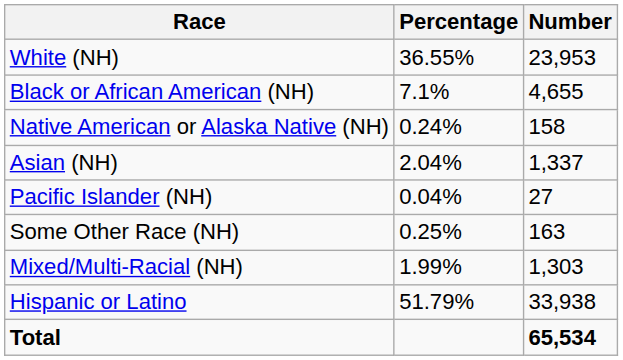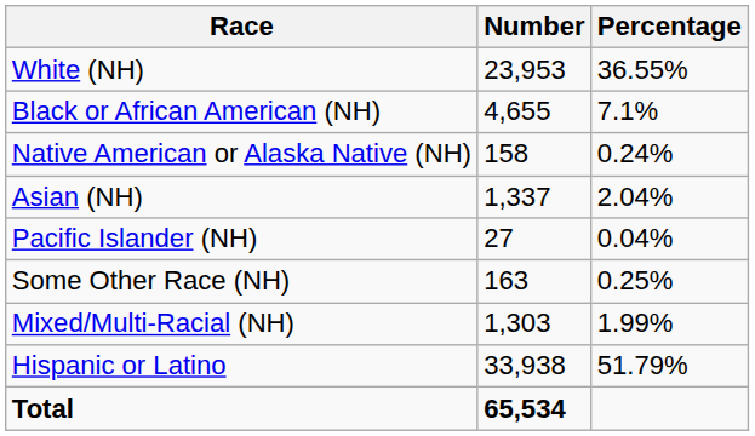 <table class="wikitable">
 <tr>
 <th>Race</th>
+<th>Number</th>
 <th>Percentage</th>
-<th>Number</th>
 </tr>
 <tr>
 <td><a href='#'>White</a> (NH)</td>
+<td>23,953</td>
 <td>36.55%</td>
-<td>23,953</td>
 </tr>
 <tr>
 <td><a href='#'>Black or African American</a> (NH)</td>
+<td>4,655</td>
 <td>7.1%</td>
-<td>4,655</td>
 </tr>
 <tr>
 <td><a href='#'>Native American</a> or <a href='#'>Alaska Native</a> (NH)</td>
+<td>158</td>
 <td>0.24%</td>
-<td>158</td>
 </tr>
 <tr>
 <td><a href='#'>Asian</a> (NH)</td>
+<td>1,337</td>
 <td>2.04%</td>
-<td>1,337</td>
 </tr>
 <tr>
 <td><a href='#'>Pacific Islander</a> (NH)</td>
+<td>27</td>
 <td>0.04%</td>
-<td>27</td>
 </tr>
 <tr>
 <td>Some Other Race (NH)</td>
+<td>163</td>
 <td>0.25%</td>
-<td>163</td>
 </tr>
 <tr>
 <td><a href='#'>Mixed/Multi-Racial</a> (NH)</td>
+<td>1,303</td>
 <td>1.99%</td>
-<td>1,303</td>
 </tr>
 <tr>
 <td><a href='#'>Hispanic or Latino</a></td>
+<td>33,938</td>
 <td>51.79%</td>
-<td>33,938</td>
 </tr>
 <tr>
 <td><strong>Total</strong></td>
+<td><strong>65,534</strong></td>
 <td></td>
-<td><strong>65,534</strong></td>
 </tr>
 </table>
